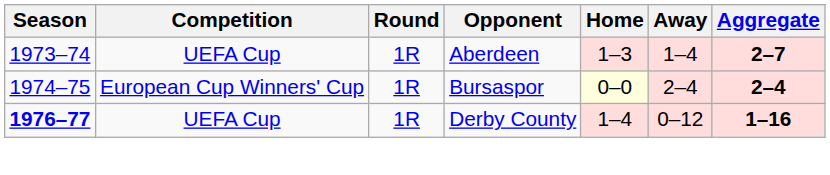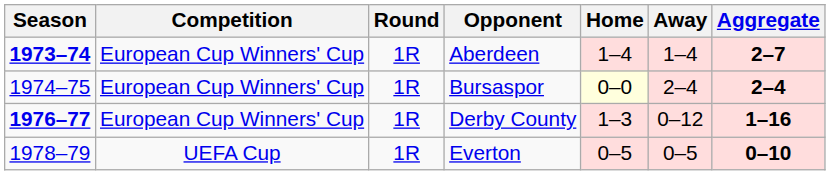 <table class="wikitable" style="font-size:100%; text-align: center;">
 <tr>
 <th>Season</th>
 <th>Competition</th>
 <th>Round</th>
 <th>Opponent</th>
 <th>Home</th>
 <th>Away</th>
 <th><a href='#'>Aggregate</a></th>
 </tr>
 <tr>
-<td><a href='#'>1973–74</a></td>
-<td><a href='#'>UEFA Cup</a></td>
+<td><strong><a href='#'>1973–74</a></strong></td>
+<td><a href='#'>European Cup Winners' Cup</a></td>
 <td><a href='#'>1R</a></td>
 <td align="left"> <a href='#'>Aberdeen</a></td>
-<td bgcolor="#ffdddd" style="text-align:center;">1–3</td>
+<td bgcolor="#ffdddd" style="text-align:center;">1–4</td>
 <td bgcolor="#ffdddd" style="text-align:center;">1–4</td>
 <td bgcolor="#ffdddd" style="text-align:center;"><strong>2–7</strong></td>
 </tr>
 <tr>
 <td><a href='#'>1974–75</a></td>
 <td><a href='#'>European Cup Winners' Cup</a></td>
 <td><a href='#'>1R</a></td>
 <td align="left"> <a href='#'>Bursaspor</a></td>
 <td bgcolor="#ffffdd" style="text-align:center;">0–0</td>
 <td bgcolor="#ffdddd" style="text-align:center;">2–4</td>
 <td bgcolor="#ffdddd" style="text-align:center;"><strong>2–4</strong></td>
 </tr>
 <tr>
 <td><strong><a href='#'>1976–77</a></strong></td>
-<td><a href='#'>UEFA Cup</a></td>
+<td><a href='#'>European Cup Winners' Cup</a></td>
 <td><a href='#'>1R</a></td>
 <td align="left"> <a href='#'>Derby County</a></td>
-<td bgcolor="#ffdddd" style="text-align:center;">1–4</td>
+<td bgcolor="#ffdddd" style="text-align:center;">1–3</td>
 <td bgcolor="#ffdddd" style="text-align:center;">0–12</td>
 <td bgcolor="#ffdddd" style="text-align:center;"><strong>1–16</strong></td>
 </tr>
+<tr>
+<td><a href='#'>1978–79</a></td>
+<td><a href='#'>UEFA Cup</a></td>
+<td><a href='#'>1R</a></td>
+<td align="left"> <a href='#'>Everton</a></td>
+<td bgcolor="#ffdddd" style="text-align:center;">0–5</td>
+<td bgcolor="#ffdddd" style="text-align:center;">0–5</td>
+<td bgcolor="#ffdddd" style="text-align:center;"><strong>0–10</strong></td>
+</tr>
 </table>
